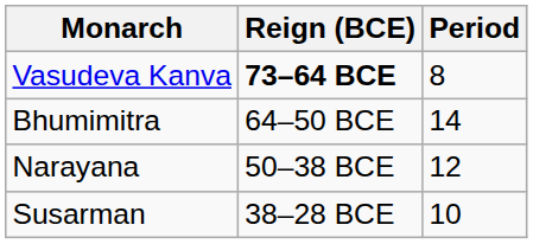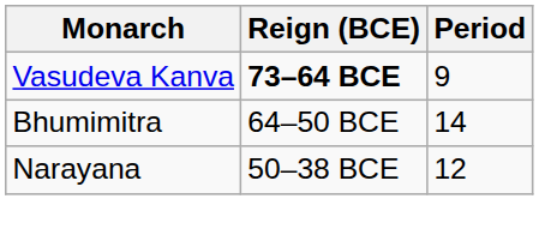 <table class="wikitable">
 <tr>
 <th>Monarch</th>
 <th>Reign (BCE)</th>
 <th>Period</th>
 </tr>
 <tr>
 <td><a href='#'>Vasudeva Kanva</a></td>
 <td><strong>73–64 BCE</strong></td>
-<td>8</td>
+<td>9</td>
 </tr>
 <tr>
 <td>Bhumimitra</td>
 <td>64–50 BCE</td>
 <td>14</td>
 </tr>
 <tr>
 <td>Narayana</td>
 <td>50–38 BCE</td>
 <td>12</td>
 </tr>
-<tr>
-<td>Susarman</td>
-<td>38–28 BCE</td>
-<td>10</td>
-</tr>
 </table>
